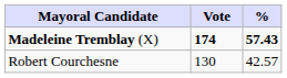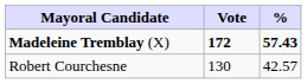 <table class="wikitable">
 <tr>
 <th style="background:#ddf; width:200px;">Mayoral Candidate</th>
 <th style="background:#ddf; width:50px;">Vote</th>
 <th style="background:#ddf; width:30px;">%</th>
 </tr>
 <tr>
 <td><strong>Madeleine Tremblay</strong> (X)</td>
-<td><strong>174</strong></td>
+<td><strong>172</strong></td>
 <td><strong>57.43</strong></td>
 </tr>
 <tr>
 <td>Robert Courchesne</td>
 <td>130</td>
 <td>42.57</td>
 </tr>
 </table>
